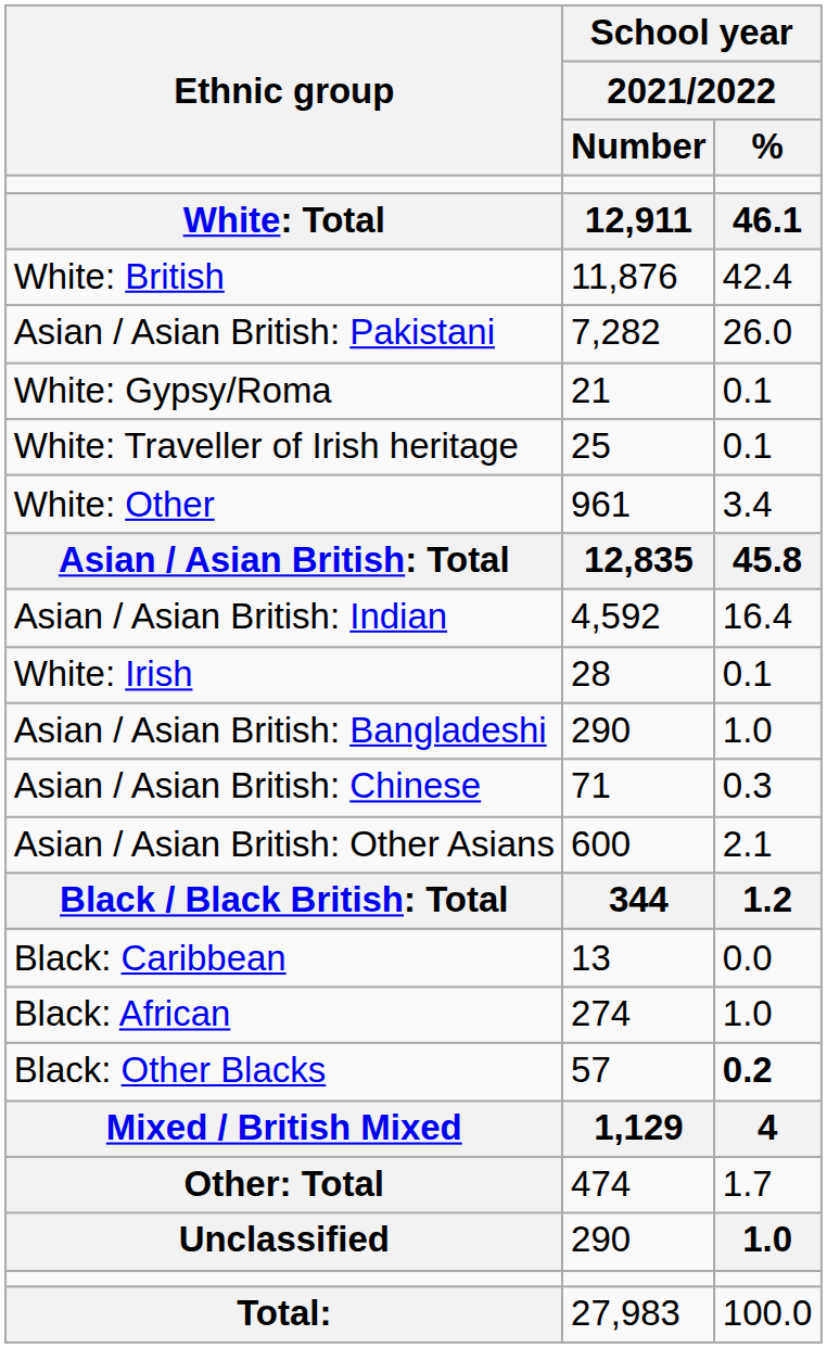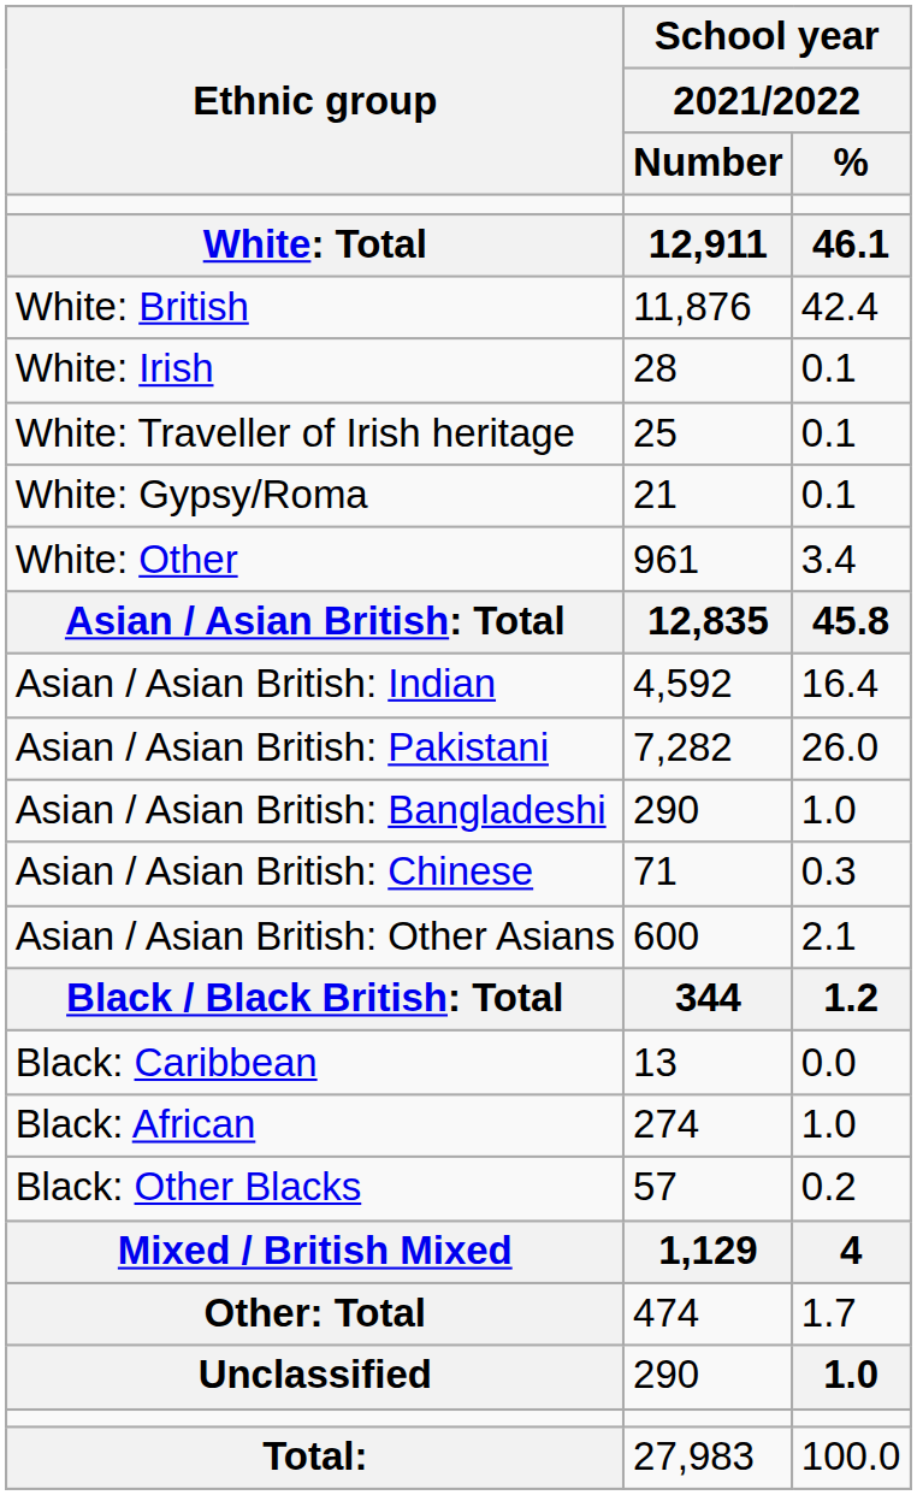 <table class="wikitable">
 <tr>
 <th rowspan="3">Ethnic group</th>
 <th colspan="2">School year</th>
 </tr>
 <tr>
 <th colspan="2">2021/2022</th>
 </tr>
 <tr>
 <th>Number</th>
 <th>%</th>
 </tr>
 <tr>
 <td></td>
 <td></td>
 <td></td>
 </tr>
 <tr>
 <th><a href='#'>White</a>: Total</th>
 <th>12,911</th>
 <th>46.1</th>
 </tr>
 <tr>
 <td>White: <a href='#'>British</a></td>
 <td>11,876</td>
 <td>42.4</td>
 </tr>
 <tr>
-<td>Asian / Asian British: <a href='#'>Pakistani</a></td>
-<td>7,282</td>
-<td>26.0</td>
-</tr>
-<tr>
-<td>White: Gypsy/Roma</td>
-<td>21</td>
+<td>White: <a href='#'>Irish</a></td>
+<td>28</td>
 <td>0.1</td>
 </tr>
 <tr>
 <td>White: Traveller of Irish heritage</td>
 <td>25</td>
+<td>0.1</td>
+</tr>
+<tr>
+<td>White: Gypsy/Roma</td>
+<td>21</td>
 <td>0.1</td>
 </tr>
 <tr>
 <td>White: <a href='#'>Other</a></td>
 <td>961</td>
 <td>3.4</td>
 </tr>
 <tr>
 <th><a href='#'>Asian / Asian British</a>: Total</th>
 <th>12,835</th>
 <th>45.8</th>
 </tr>
 <tr>
 <td>Asian / Asian British: <a href='#'>Indian</a></td>
 <td>4,592</td>
 <td>16.4</td>
 </tr>
 <tr>
-<td>White: <a href='#'>Irish</a></td>
-<td>28</td>
-<td>0.1</td>
+<td>Asian / Asian British: <a href='#'>Pakistani</a></td>
+<td>7,282</td>
+<td>26.0</td>
 </tr>
 <tr>
 <td>Asian / Asian British: <a href='#'>Bangladeshi</a></td>
 <td>290</td>
 <td>1.0</td>
 </tr>
 <tr>
 <td>Asian / Asian British: <a href='#'>Chinese</a></td>
 <td>71</td>
 <td>0.3</td>
 </tr>
 <tr>
 <td>Asian / Asian British: Other Asians</td>
 <td>600</td>
 <td>2.1</td>
 </tr>
 <tr>
 <th><a href='#'>Black / Black British</a>: Total</th>
 <th>344</th>
 <th>1.2</th>
 </tr>
 <tr>
 <td>Black: <a href='#'>Caribbean</a></td>
 <td>13</td>
 <td>0.0</td>
 </tr>
 <tr>
 <td>Black: <a href='#'>African</a></td>
 <td>274</td>
 <td>1.0</td>
 </tr>
 <tr>
 <td>Black: <a href='#'>Other Blacks</a></td>
 <td>57</td>
-<td><strong>0.2</strong></td>
+<td>0.2</td>
 </tr>
 <tr>
 <th><a href='#'>Mixed / British Mixed</a></th>
 <th>1,129</th>
 <th>4</th>
 </tr>
 <tr>
 <th>Other: Total</th>
 <td>474</td>
 <td>1.7</td>
 </tr>
 <tr>
 <th>Unclassified</th>
 <td>290</td>
 <th>1.0</th>
 </tr>
 <tr>
 <td></td>
 <td></td>
 <td></td>
 </tr>
 <tr>
 <th>Total:</th>
 <td>27,983</td>
 <td>100.0</td>
 </tr>
 </table>
